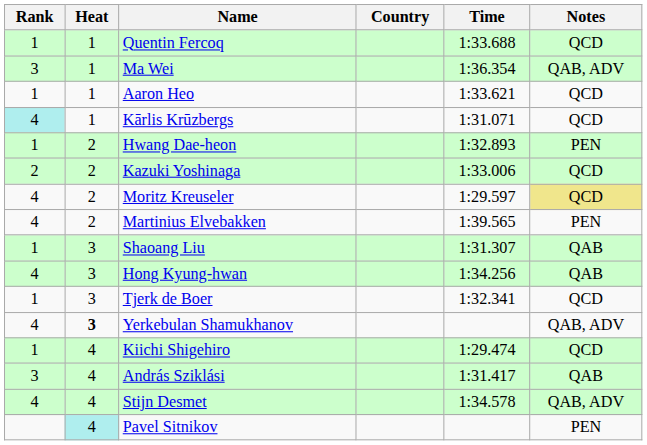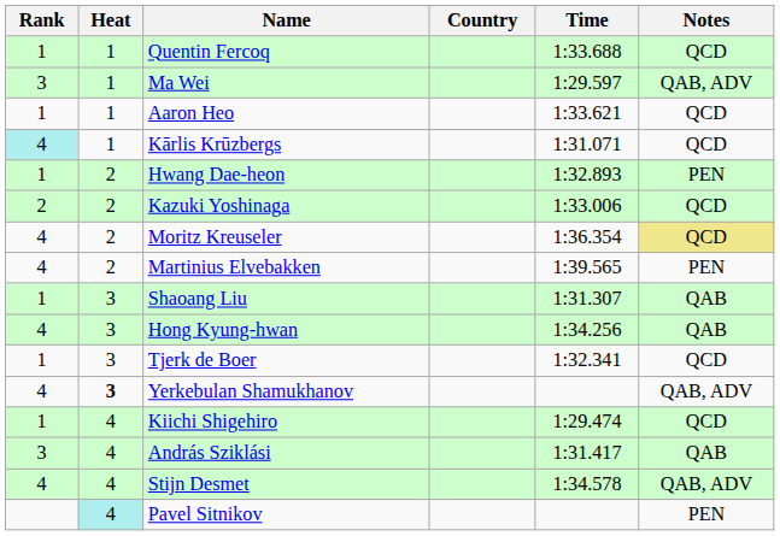 <table class="wikitable sortable" style="text-align:center" width=50%>
 <tr>
 <th>Rank</th>
 <th>Heat</th>
 <th>Name</th>
 <th>Country</th>
 <th>Time</th>
 <th>Notes</th>
 </tr>
 <tr bgcolor=ccffcc>
 <td>1</td>
 <td>1</td>
 <td align=left><a href='#'>Quentin Fercoq</a></td>
 <td align=left></td>
 <td>1:33.688</td>
 <td>QCD</td>
 </tr>
 <tr bgcolor=ccffcc>
 <td>3</td>
 <td>1</td>
 <td align=left><a href='#'>Ma Wei</a></td>
 <td align=left></td>
-<td>1:36.354</td>
+<td>1:29.597</td>
 <td>QAB, ADV</td>
 </tr>
 <tr>
 <td>1</td>
 <td>1</td>
 <td align=left><a href='#'>Aaron Heo</a></td>
 <td align=left></td>
 <td>1:33.621</td>
 <td>QCD</td>
 </tr>
 <tr>
 <td style="background: paleturquoise;">4</td>
 <td>1</td>
 <td align=left><a href='#'>Kārlis Krūzbergs</a></td>
 <td align=left></td>
 <td>1:31.071</td>
 <td>QCD</td>
 </tr>
 <tr bgcolor=ccffcc>
 <td>1</td>
 <td>2</td>
 <td align=left><a href='#'>Hwang Dae-heon</a></td>
 <td align=left></td>
 <td>1:32.893</td>
 <td>PEN</td>
 </tr>
 <tr bgcolor=ccffcc>
 <td>2</td>
 <td>2</td>
 <td align=left><a href='#'>Kazuki Yoshinaga</a></td>
 <td align=left></td>
 <td>1:33.006</td>
 <td>QCD</td>
 </tr>
 <tr>
 <td>4</td>
 <td>2</td>
 <td align=left><a href='#'>Moritz Kreuseler</a></td>
 <td align=left></td>
-<td>1:29.597</td>
+<td>1:36.354</td>
 <td style="background: khaki;">QCD</td>
 </tr>
 <tr>
 <td>4</td>
 <td>2</td>
 <td align=left><a href='#'>Martinius Elvebakken</a></td>
 <td align=left></td>
 <td>1:39.565</td>
 <td>PEN</td>
 </tr>
 <tr bgcolor=ccffcc>
 <td>1</td>
 <td>3</td>
 <td align=left><a href='#'>Shaoang Liu</a></td>
 <td align=left></td>
 <td>1:31.307</td>
 <td>QAB</td>
 </tr>
 <tr bgcolor=ccffcc>
 <td>4</td>
 <td>3</td>
 <td align=left><a href='#'>Hong Kyung-hwan</a></td>
 <td align=left></td>
 <td>1:34.256</td>
 <td>QAB</td>
 </tr>
 <tr>
 <td>1</td>
 <td>3</td>
 <td align=left><a href='#'>Tjerk de Boer</a></td>
 <td align=left></td>
 <td>1:32.341</td>
 <td>QCD</td>
 </tr>
 <tr>
 <td>4</td>
 <td><strong>3</strong></td>
 <td align=left><a href='#'>Yerkebulan Shamukhanov</a></td>
 <td align=left></td>
 <td></td>
 <td>QAB, ADV</td>
 </tr>
 <tr bgcolor=ccffcc>
 <td>1</td>
 <td>4</td>
 <td align=left><a href='#'>Kiichi Shigehiro</a></td>
 <td align=left></td>
 <td>1:29.474</td>
 <td>QCD</td>
 </tr>
 <tr bgcolor=ccffcc>
 <td>3</td>
 <td>4</td>
 <td align=left><a href='#'>András Sziklási</a></td>
 <td align=left></td>
 <td>1:31.417</td>
 <td>QAB</td>
 </tr>
 <tr bgcolor=ccffcc>
 <td>4</td>
 <td>4</td>
 <td align=left><a href='#'>Stijn Desmet</a></td>
 <td align=left></td>
 <td>1:34.578</td>
 <td>QAB, ADV</td>
 </tr>
 <tr>
 <td></td>
 <td style="background: paleturquoise;">4</td>
 <td align=left><a href='#'>Pavel Sitnikov</a></td>
 <td align=left></td>
 <td></td>
 <td>PEN</td>
 </tr>
 </table>
